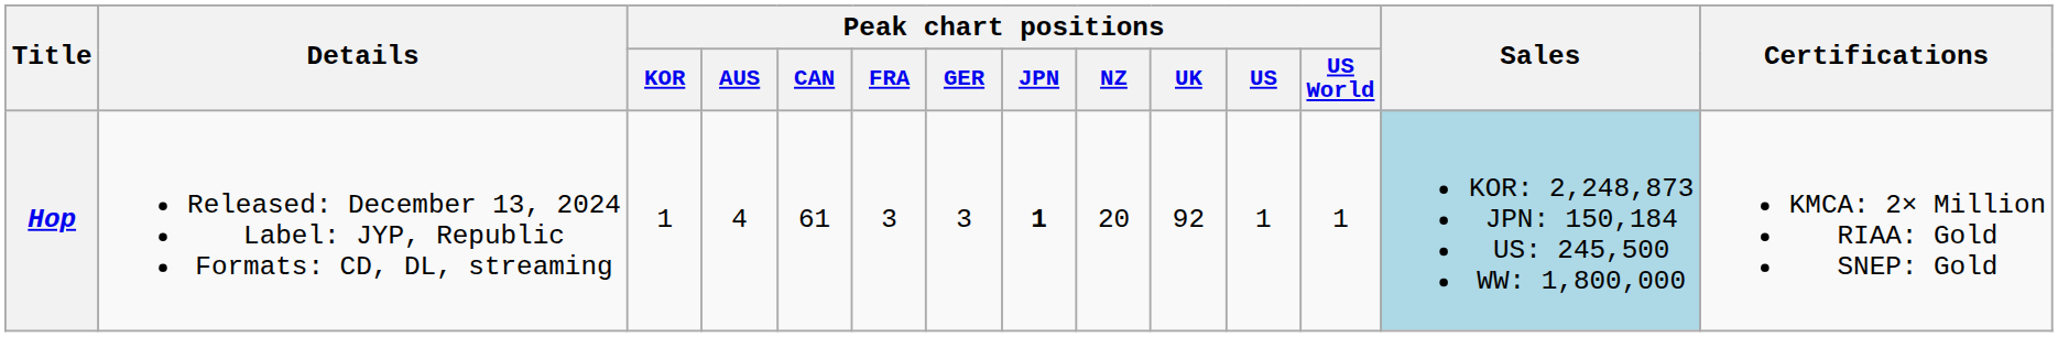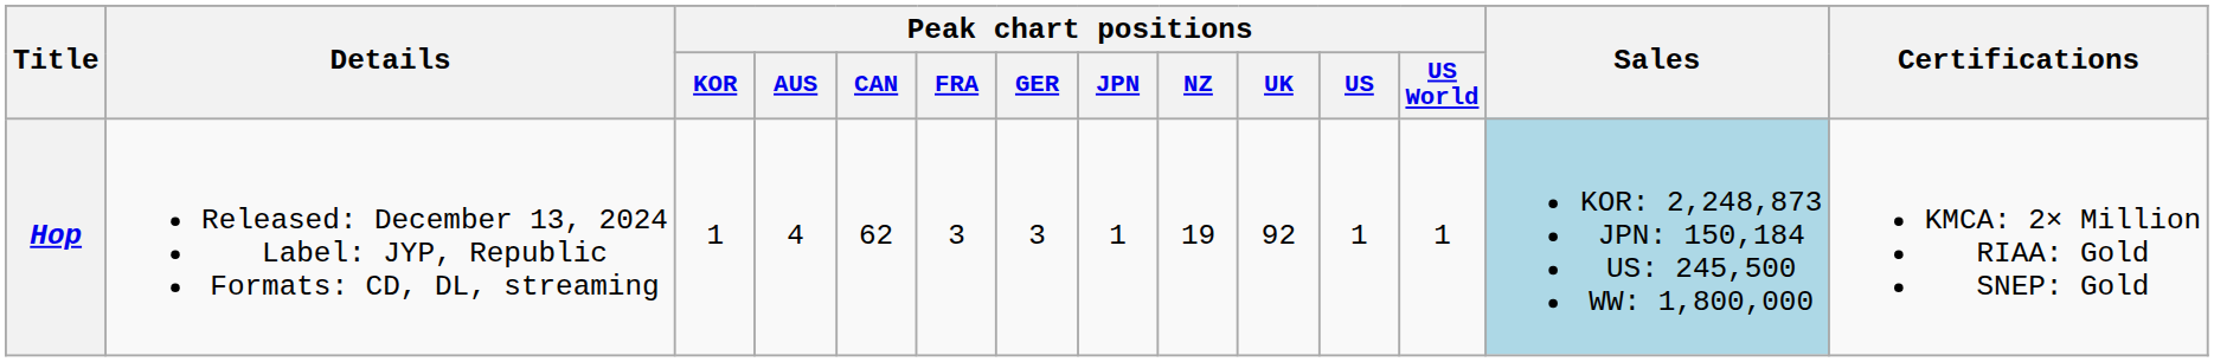 <table class="wikitable plainrowheaders" style="text-align:center">
 <tr>
 <th scope="col" rowspan="2">Title</th>
 <th scope="col" rowspan="2">Details</th>
 <th scope="col" colspan="10">Peak chart positions</th>
 <th scope="col" rowspan="2">Sales</th>
 <th scope="col" rowspan="2">Certifications</th>
 </tr>
 <tr>
 <th scope="col" style="width:2.8em;font-size:85%"><a href='#'>KOR</a><br></th>
 <th scope="col" style="width:2.8em;font-size:85%"><a href='#'>AUS</a><br></th>
 <th scope="col" style="width:2.8em;font-size:85%"><a href='#'>CAN</a><br></th>
 <th scope="col" style="width:2.8em;font-size:85%"><a href='#'>FRA</a><br></th>
 <th scope="col" style="width:2.8em;font-size:85%"><a href='#'>GER</a><br></th>
 <th scope="col" style="width:2.8em;font-size:85%"><a href='#'>JPN</a><br></th>
 <th scope="col" style="width:2.8em;font-size:85%"><a href='#'>NZ</a><br></th>
 <th scope="col" style="width:2.8em;font-size:85%"><a href='#'>UK</a><br></th>
 <th scope="col" style="width:2.8em;font-size:85%"><a href='#'>US</a><br></th>
 <th scope="col" style="width:2.8em;font-size:85%"><a href='#'>US<br>World</a><br></th>
 </tr>
 <tr>
 <th scope="row"><em><a href='#'>Hop</a></em></th>
 <td><br><ul><li>Released: December 13, 2024</li><li>Label: JYP, Republic</li><li>Formats: CD, DL, streaming</li></ul></td>
 <td>1</td>
 <td>4</td>
-<td>61</td>
+<td>62</td>
 <td>3</td>
 <td>3</td>
-<td><strong>1</strong></td>
-<td>20</td>
+<td>1</td>
+<td>19</td>
 <td>92</td>
 <td>1</td>
 <td>1</td>
 <td style="background: lightblue;"><br><ul><li>KOR: 2,248,873</li><li>JPN: 150,184</li><li>US: 245,500</li><li>WW: 1,800,000</li></ul></td>
 <td><br><ul><li>KMCA: 2× Million</li><li>RIAA: Gold</li><li>SNEP: Gold</li></ul></td>
 </tr>
 </table>
